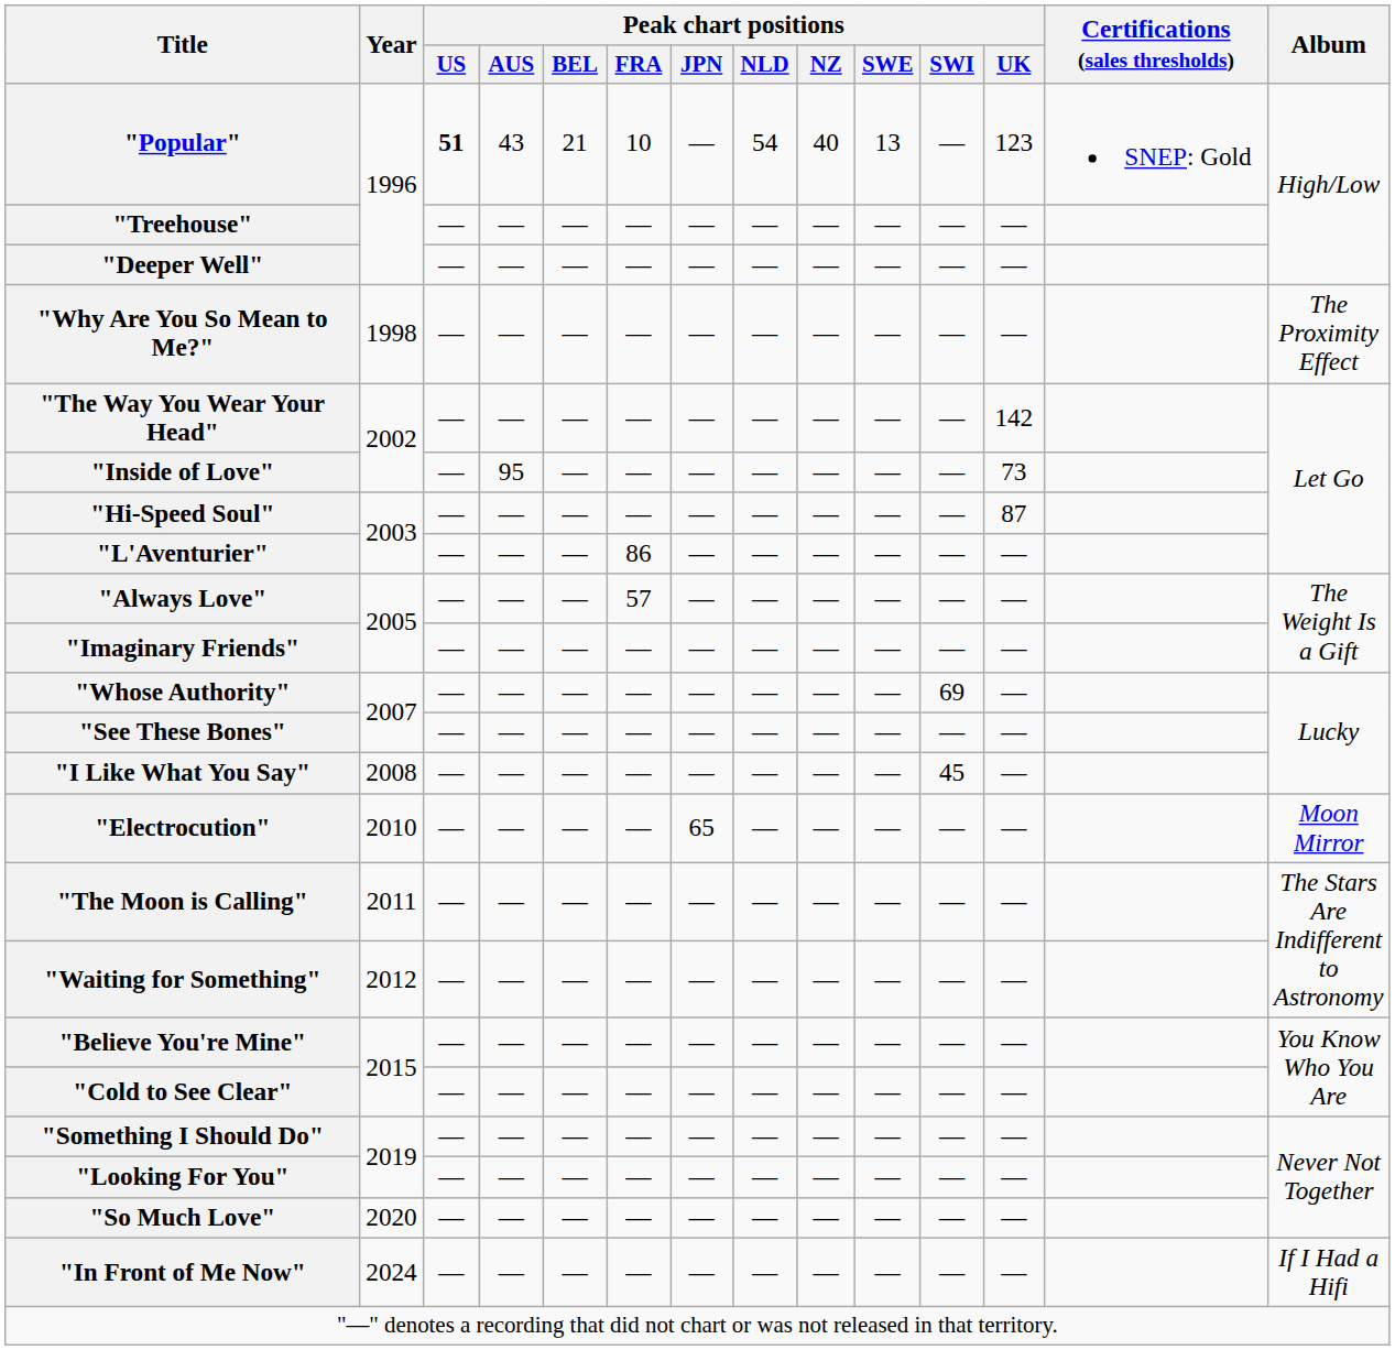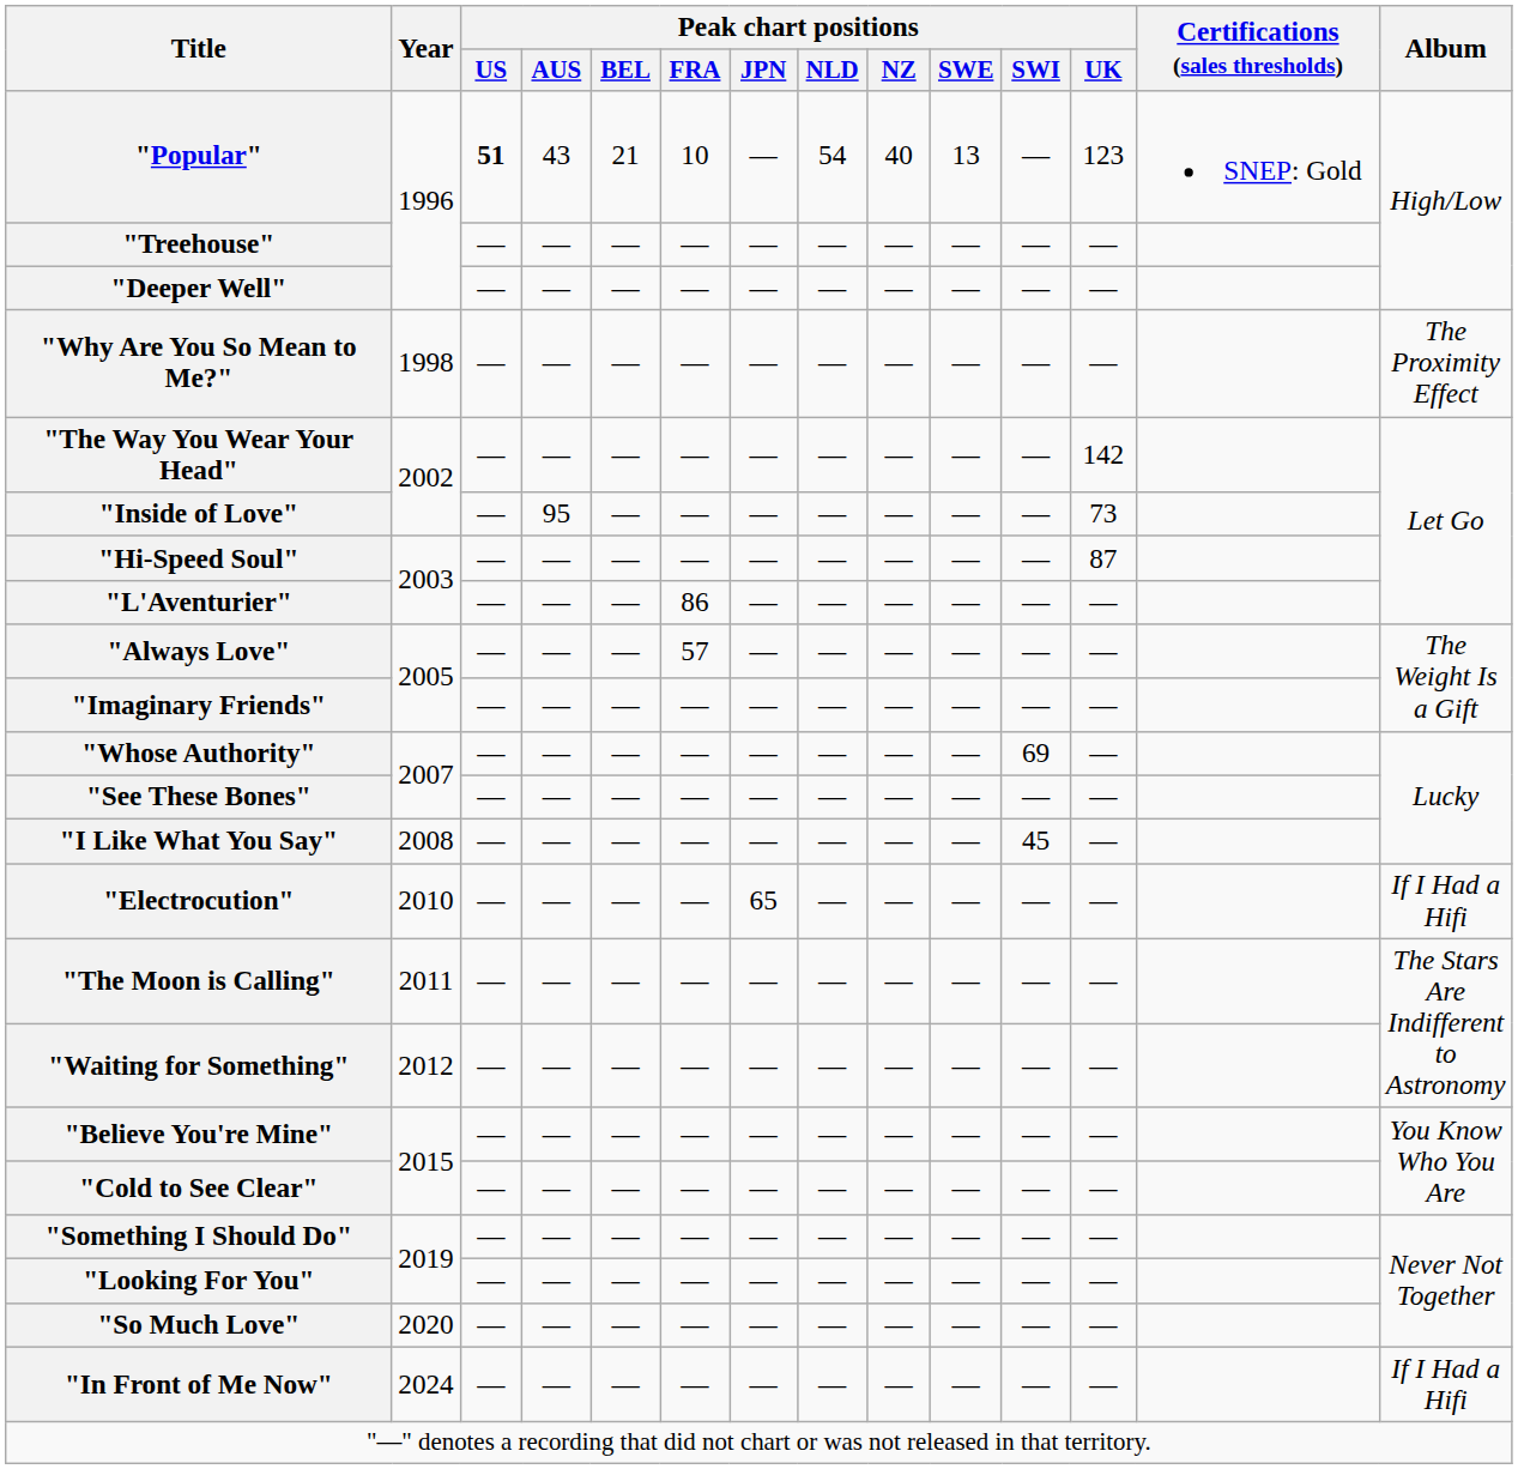 <table class="wikitable plainrowheaders" style="text-align:center;">
 <tr>
 <th scope="col" rowspan="2" style="width:18em;">Title</th>
 <th scope="col" rowspan="2">Year</th>
 <th scope="col" colspan="10">Peak chart positions</th>
 <th scope="col" rowspan="2" style="width:10em;"><a href='#'>Certifications</a><br><small>(<a href='#'>sales thresholds</a>)</small></th>
 <th scope="col" rowspan="2">Album</th>
 </tr>
 <tr>
 <th scope="col" style="width:2.5em;font-size:90%;"><a href='#'>US</a><br></th>
 <th scope="col" style="width:2.5em;font-size:90%;"><a href='#'>AUS</a><br></th>
 <th scope="col" style="width:2.5em;font-size:90%;"><a href='#'>BEL</a><br></th>
 <th scope="col" style="width:2.5em;font-size:90%;"><a href='#'>FRA</a><br></th>
 <th scope="col" style="width:2.5em;font-size:90%;"><a href='#'>JPN</a><br></th>
 <th scope="col" style="width:2.5em;font-size:90%;"><a href='#'>NLD</a><br></th>
 <th scope="col" style="width:2.5em;font-size:90%;"><a href='#'>NZ</a><br></th>
 <th scope="col" style="width:2.5em;font-size:90%;"><a href='#'>SWE</a><br></th>
 <th scope="col" style="width:2.5em;font-size:90%;"><a href='#'>SWI</a><br></th>
 <th scope="col" style="width:2.5em;font-size:90%;"><a href='#'>UK</a><br></th>
 </tr>
 <tr>
 <th scope="row">"<a href='#'>Popular</a>"</th>
 <td rowspan="3">1996</td>
 <td><strong>51</strong></td>
 <td>43</td>
 <td>21</td>
 <td>10</td>
 <td>—</td>
 <td>54</td>
 <td>40</td>
 <td>13</td>
 <td>—</td>
 <td>123</td>
 <td><br><ul><li><a href='#'>SNEP</a>: Gold</li></ul></td>
 <td rowspan="3"><em>High/Low</em></td>
 </tr>
 <tr>
 <th scope="row">"Treehouse"</th>
 <td>—</td>
 <td>—</td>
 <td>—</td>
 <td>—</td>
 <td>—</td>
 <td>—</td>
 <td>—</td>
 <td>—</td>
 <td>—</td>
 <td>—</td>
 <td></td>
 </tr>
 <tr>
 <th scope="row">"Deeper Well"</th>
 <td>—</td>
 <td>—</td>
 <td>—</td>
 <td>—</td>
 <td>—</td>
 <td>—</td>
 <td>—</td>
 <td>—</td>
 <td>—</td>
 <td>—</td>
 <td></td>
 </tr>
 <tr>
 <th scope="row">"Why Are You So Mean to Me?"</th>
 <td>1998</td>
 <td>—</td>
 <td>—</td>
 <td>—</td>
 <td>—</td>
 <td>—</td>
 <td>—</td>
 <td>—</td>
 <td>—</td>
 <td>—</td>
 <td>—</td>
 <td></td>
 <td><em>The Proximity Effect</em></td>
 </tr>
 <tr>
 <th scope="row">"The Way You Wear Your Head"</th>
 <td rowspan="2">2002</td>
 <td>—</td>
 <td>—</td>
 <td>—</td>
 <td>—</td>
 <td>—</td>
 <td>—</td>
 <td>—</td>
 <td>—</td>
 <td>—</td>
 <td>142</td>
 <td></td>
 <td rowspan="4"><em>Let Go</em></td>
 </tr>
 <tr>
 <th scope="row">"Inside of Love"</th>
 <td>—</td>
 <td>95</td>
 <td>—</td>
 <td>—</td>
 <td>—</td>
 <td>—</td>
 <td>—</td>
 <td>—</td>
 <td>—</td>
 <td>73</td>
 <td></td>
 </tr>
 <tr>
 <th scope="row">"Hi-Speed Soul"</th>
 <td rowspan="2">2003</td>
 <td>—</td>
 <td>—</td>
 <td>—</td>
 <td>—</td>
 <td>—</td>
 <td>—</td>
 <td>—</td>
 <td>—</td>
 <td>—</td>
 <td>87</td>
 <td></td>
 </tr>
 <tr>
 <th scope="row">"L'Aventurier"</th>
 <td>—</td>
 <td>—</td>
 <td>—</td>
 <td>86</td>
 <td>—</td>
 <td>—</td>
 <td>—</td>
 <td>—</td>
 <td>—</td>
 <td>—</td>
 <td></td>
 </tr>
 <tr>
 <th scope="row">"Always Love"</th>
 <td rowspan="2">2005</td>
 <td>—</td>
 <td>—</td>
 <td>—</td>
 <td>57</td>
 <td>—</td>
 <td>—</td>
 <td>—</td>
 <td>—</td>
 <td>—</td>
 <td>—</td>
 <td></td>
 <td rowspan="2"><em>The Weight Is a Gift</em></td>
 </tr>
 <tr>
 <th scope="row">"Imaginary Friends"</th>
 <td>—</td>
 <td>—</td>
 <td>—</td>
 <td>—</td>
 <td>—</td>
 <td>—</td>
 <td>—</td>
 <td>—</td>
 <td>—</td>
 <td>—</td>
 <td></td>
 </tr>
 <tr>
 <th scope="row">"Whose Authority"</th>
 <td rowspan="2">2007</td>
 <td>—</td>
 <td>—</td>
 <td>—</td>
 <td>—</td>
 <td>—</td>
 <td>—</td>
 <td>—</td>
 <td>—</td>
 <td>69</td>
 <td>—</td>
 <td></td>
 <td rowspan="3"><em>Lucky</em></td>
 </tr>
 <tr>
 <th scope="row">"See These Bones"</th>
 <td>—</td>
 <td>—</td>
 <td>—</td>
 <td>—</td>
 <td>—</td>
 <td>—</td>
 <td>—</td>
 <td>—</td>
 <td>—</td>
 <td>—</td>
 <td></td>
 </tr>
 <tr>
 <th scope="row">"I Like What You Say"</th>
 <td>2008</td>
 <td>—</td>
 <td>—</td>
 <td>—</td>
 <td>—</td>
 <td>—</td>
 <td>—</td>
 <td>—</td>
 <td>—</td>
 <td>45</td>
 <td>—</td>
 <td></td>
 </tr>
 <tr>
 <th scope="row">"Electrocution"</th>
 <td>2010</td>
 <td>—</td>
 <td>—</td>
 <td>—</td>
 <td>—</td>
 <td>65</td>
 <td>—</td>
 <td>—</td>
 <td>—</td>
 <td>—</td>
 <td>—</td>
 <td></td>
-<td><em><a href='#'>Moon Mirror</a></em></td>
+<td><em>If I Had a Hifi</em></td>
 </tr>
 <tr>
 <th scope="row">"The Moon is Calling"</th>
 <td>2011</td>
 <td>—</td>
 <td>—</td>
 <td>—</td>
 <td>—</td>
 <td>—</td>
 <td>—</td>
 <td>—</td>
 <td>—</td>
 <td>—</td>
 <td>—</td>
 <td></td>
 <td rowspan="2"><em>The Stars Are Indifferent to Astronomy</em></td>
 </tr>
 <tr>
 <th scope="row">"Waiting for Something"</th>
 <td>2012</td>
 <td>—</td>
 <td>—</td>
 <td>—</td>
 <td>—</td>
 <td>—</td>
 <td>—</td>
 <td>—</td>
 <td>—</td>
 <td>—</td>
 <td>—</td>
 <td></td>
 </tr>
 <tr>
 <th scope="row">"Believe You're Mine"</th>
 <td rowspan="2">2015</td>
 <td>—</td>
 <td>—</td>
 <td>—</td>
 <td>—</td>
 <td>—</td>
 <td>—</td>
 <td>—</td>
 <td>—</td>
 <td>—</td>
 <td>—</td>
 <td></td>
 <td rowspan="2"><em>You Know Who You Are</em></td>
 </tr>
 <tr>
 <th scope="row">"Cold to See Clear"</th>
 <td>—</td>
 <td>—</td>
 <td>—</td>
 <td>—</td>
 <td>—</td>
 <td>—</td>
 <td>—</td>
 <td>—</td>
 <td>—</td>
 <td>—</td>
 <td></td>
 </tr>
 <tr>
 <th scope="row">"Something I Should Do"</th>
 <td rowspan="2">2019</td>
 <td>—</td>
 <td>—</td>
 <td>—</td>
 <td>—</td>
 <td>—</td>
 <td>—</td>
 <td>—</td>
 <td>—</td>
 <td>—</td>
 <td>—</td>
 <td></td>
 <td rowspan="3"><em>Never Not Together</em></td>
 </tr>
 <tr>
 <th scope="row">"Looking For You"</th>
 <td>—</td>
 <td>—</td>
 <td>—</td>
 <td>—</td>
 <td>—</td>
 <td>—</td>
 <td>—</td>
 <td>—</td>
 <td>—</td>
 <td>—</td>
 <td></td>
 </tr>
 <tr>
 <th scope="row">"So Much Love"</th>
 <td>2020</td>
 <td>—</td>
 <td>—</td>
 <td>—</td>
 <td>—</td>
 <td>—</td>
 <td>—</td>
 <td>—</td>
 <td>—</td>
 <td>—</td>
 <td>—</td>
 <td></td>
 </tr>
 <tr>
 <th scope="row">"In Front of Me Now"</th>
 <td>2024</td>
 <td>—</td>
 <td>—</td>
 <td>—</td>
 <td>—</td>
 <td>—</td>
 <td>—</td>
 <td>—</td>
 <td>—</td>
 <td>—</td>
 <td>—</td>
 <td></td>
 <td><em>If I Had a Hifi</em></td>
 </tr>
 <tr>
 <td colspan="18" style="font-size:90%">"—" denotes a recording that did not chart or was not released in that territory.</td>
 </tr>
 </table>
